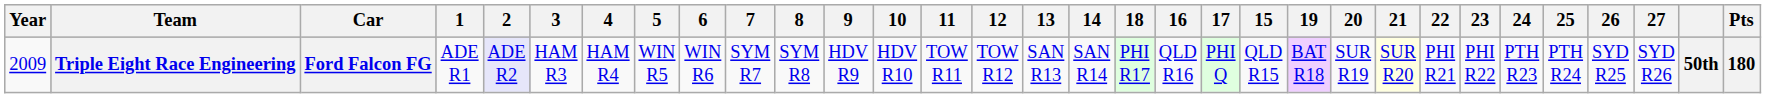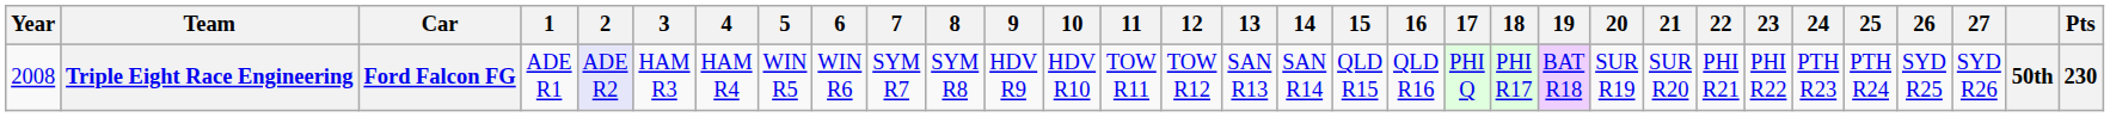 <table class="wikitable" style="text-align:center; font-size:75%">
 <tr>
 <th>Year</th>
 <th>Team</th>
 <th>Car</th>
 <th>1</th>
 <th>2</th>
 <th>3</th>
 <th>4</th>
 <th>5</th>
 <th>6</th>
 <th>7</th>
 <th>8</th>
 <th>9</th>
 <th>10</th>
 <th>11</th>
 <th>12</th>
 <th>13</th>
 <th>14</th>
-<th>18</th>
+<th>15</th>
 <th>16</th>
 <th>17</th>
-<th>15</th>
+<th>18</th>
 <th>19</th>
 <th>20</th>
 <th>21</th>
 <th>22</th>
 <th>23</th>
 <th>24</th>
 <th>25</th>
 <th>26</th>
 <th>27</th>
 <th></th>
 <th>Pts</th>
 </tr>
 <tr>
-<td><a href='#'>2009</a></td>
+<td><a href='#'>2008</a></td>
 <th nowrap><a href='#'>Triple Eight Race Engineering</a></th>
 <th nowrap><a href='#'>Ford Falcon FG</a></th>
 <td><a href='#'>ADE <br> R1</a></td>
 <td style="background: lavender;"><a href='#'>ADE <br> R2</a></td>
 <td><a href='#'>HAM <br> R3</a></td>
 <td><a href='#'>HAM <br> R4</a></td>
 <td><a href='#'>WIN <br> R5</a></td>
 <td><a href='#'>WIN <br> R6</a></td>
 <td><a href='#'>SYM <br> R7</a></td>
 <td><a href='#'>SYM <br> R8</a></td>
 <td><a href='#'>HDV <br> R9</a></td>
 <td><a href='#'>HDV <br> R10</a></td>
 <td><a href='#'>TOW <br> R11</a></td>
 <td><a href='#'>TOW <br> R12</a></td>
 <td><a href='#'>SAN <br> R13</a></td>
 <td><a href='#'>SAN <br> R14</a></td>
-<td style="background:#dfffdf;"><a href='#'>PHI <br> R17</a><br></td>
+<td><a href='#'>QLD <br> R15</a></td>
 <td><a href='#'>QLD <br> R16</a></td>
 <td style="background:#dfffdf;"><a href='#'>PHI <br> Q</a><br></td>
-<td><a href='#'>QLD <br> R15</a></td>
+<td style="background:#dfffdf;"><a href='#'>PHI <br> R17</a><br></td>
 <td style="background:#efcfff;"><a href='#'>BAT <br> R18</a><br></td>
 <td><a href='#'>SUR <br> R19</a></td>
-<td style="background: lightyellow;"><a href='#'>SUR <br> R20</a></td>
+<td><a href='#'>SUR <br> R20</a></td>
 <td><a href='#'>PHI <br> R21</a></td>
 <td><a href='#'>PHI <br> R22</a></td>
 <td><a href='#'>PTH <br> R23</a></td>
 <td><a href='#'>PTH <br> R24</a></td>
 <td><a href='#'>SYD <br> R25</a></td>
 <td><a href='#'>SYD <br> R26</a></td>
 <th>50th</th>
-<th>180</th>
+<th>230</th>
 </tr>
 </table>
